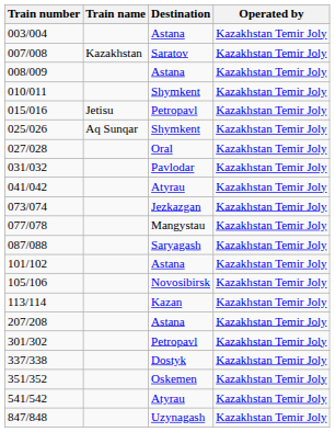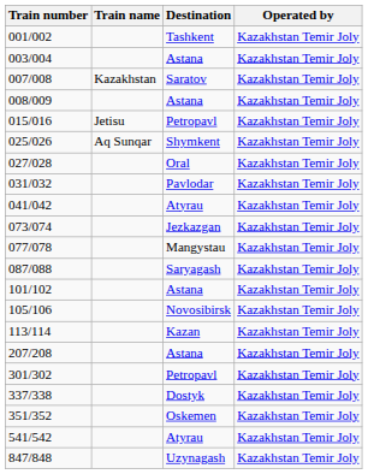 <table class="wikitable">
 <tr>
 <th>Train number</th>
 <th>Train name</th>
 <th>Destination</th>
 <th>Operated by</th>
+</tr>
+<tr>
+<td>001/002</td>
+<td></td>
+<td> <a href='#'>Tashkent</a></td>
+<td> <a href='#'>Kazakhstan Temir Joly</a></td>
 </tr>
 <tr>
 <td>003/004</td>
 <td></td>
 <td> <a href='#'>Astana</a></td>
 <td> <a href='#'>Kazakhstan Temir Joly</a></td>
 </tr>
 <tr>
 <td>007/008</td>
 <td>Kazakhstan</td>
 <td> <a href='#'>Saratov</a></td>
 <td> <a href='#'>Kazakhstan Temir Joly</a></td>
 </tr>
 <tr>
 <td>008/009</td>
 <td></td>
 <td> <a href='#'>Astana</a></td>
-<td> <a href='#'>Kazakhstan Temir Joly</a></td>
-</tr>
-<tr>
-<td>010/011</td>
-<td></td>
-<td> <a href='#'>Shymkent</a></td>
 <td> <a href='#'>Kazakhstan Temir Joly</a></td>
 </tr>
 <tr>
 <td>015/016</td>
 <td>Jetisu</td>
 <td> <a href='#'>Petropavl</a></td>
 <td> <a href='#'>Kazakhstan Temir Joly</a></td>
 </tr>
 <tr>
 <td>025/026</td>
 <td>Aq Sunqar</td>
 <td> <a href='#'>Shymkent</a></td>
 <td> <a href='#'>Kazakhstan Temir Joly</a></td>
 </tr>
 <tr>
 <td>027/028</td>
 <td></td>
 <td> <a href='#'>Oral</a></td>
 <td> <a href='#'>Kazakhstan Temir Joly</a></td>
 </tr>
 <tr>
 <td>031/032</td>
 <td></td>
 <td> <a href='#'>Pavlodar</a></td>
 <td> <a href='#'>Kazakhstan Temir Joly</a></td>
 </tr>
 <tr>
 <td>041/042</td>
 <td></td>
 <td> <a href='#'>Atyrau</a></td>
 <td> <a href='#'>Kazakhstan Temir Joly</a></td>
 </tr>
 <tr>
 <td>073/074</td>
 <td></td>
 <td> <a href='#'>Jezkazgan</a></td>
 <td> <a href='#'>Kazakhstan Temir Joly</a></td>
 </tr>
 <tr>
 <td>077/078</td>
 <td></td>
 <td> Mangystau</td>
 <td> <a href='#'>Kazakhstan Temir Joly</a></td>
 </tr>
 <tr>
 <td>087/088</td>
 <td></td>
 <td> <a href='#'>Saryagash</a></td>
 <td> <a href='#'>Kazakhstan Temir Joly</a></td>
 </tr>
 <tr>
 <td>101/102</td>
 <td></td>
 <td> <a href='#'>Astana</a></td>
 <td> <a href='#'>Kazakhstan Temir Joly</a></td>
 </tr>
 <tr>
 <td>105/106</td>
 <td></td>
 <td> <a href='#'>Novosibirsk</a></td>
 <td> <a href='#'>Kazakhstan Temir Joly</a></td>
 </tr>
 <tr>
 <td>113/114</td>
 <td></td>
 <td> <a href='#'>Kazan</a></td>
 <td> <a href='#'>Kazakhstan Temir Joly</a></td>
 </tr>
 <tr>
 <td>207/208</td>
 <td></td>
 <td> <a href='#'>Astana</a></td>
 <td> <a href='#'>Kazakhstan Temir Joly</a></td>
 </tr>
 <tr>
 <td>301/302</td>
 <td></td>
 <td> <a href='#'>Petropavl</a></td>
 <td> <a href='#'>Kazakhstan Temir Joly</a></td>
 </tr>
 <tr>
 <td>337/338</td>
 <td></td>
 <td> <a href='#'>Dostyk</a></td>
 <td> <a href='#'>Kazakhstan Temir Joly</a></td>
 </tr>
 <tr>
 <td>351/352</td>
 <td></td>
 <td> <a href='#'>Oskemen</a></td>
 <td> <a href='#'>Kazakhstan Temir Joly</a></td>
 </tr>
 <tr>
 <td>541/542</td>
 <td></td>
 <td> <a href='#'>Atyrau</a></td>
 <td> <a href='#'>Kazakhstan Temir Joly</a></td>
 </tr>
 <tr>
 <td>847/848</td>
 <td></td>
 <td> <a href='#'>Uzynagash</a></td>
 <td> <a href='#'>Kazakhstan Temir Joly</a></td>
 </tr>
 </table>
